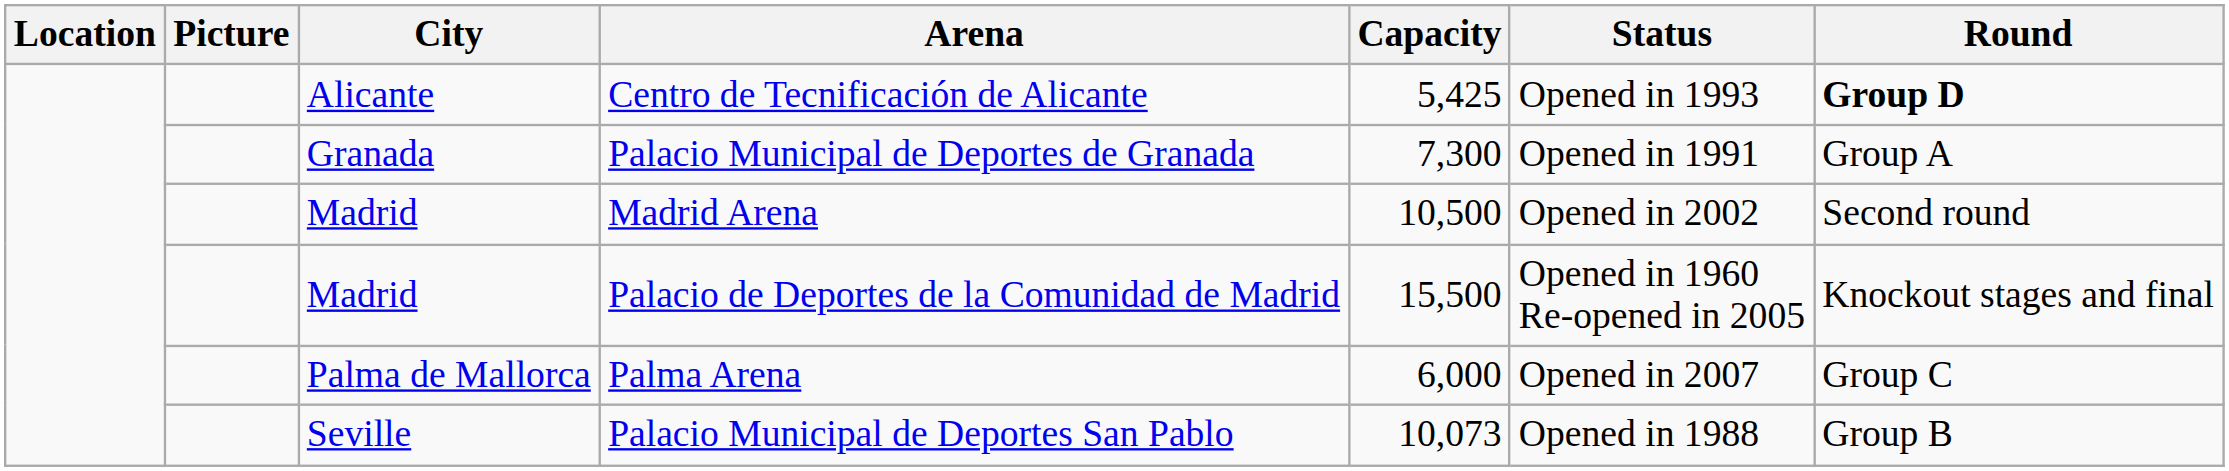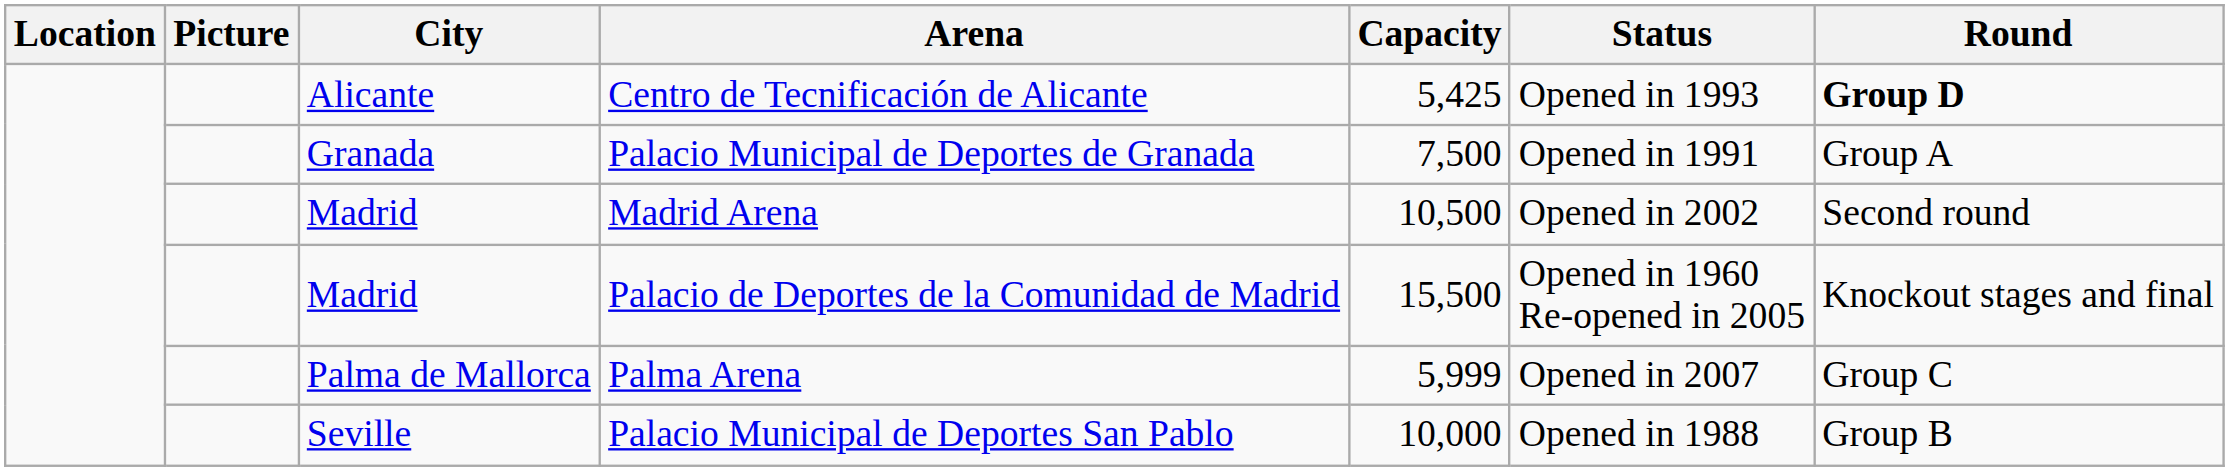 <table class="wikitable sortable">
 <tr>
 <th>Location</th>
 <th>Picture</th>
 <th>City</th>
 <th>Arena</th>
 <th style="text-align:right;">Capacity</th>
 <th>Status</th>
 <th>Round</th>
 </tr>
 <tr>
 <td rowspan=6></td>
 <td></td>
 <td><a href='#'>Alicante</a></td>
 <td><a href='#'>Centro de Tecnificación de Alicante</a></td>
 <td style="text-align:right;">5,425</td>
 <td>Opened in 1993</td>
 <td><strong>Group D</strong></td>
 </tr>
 <tr>
 <td></td>
 <td><a href='#'>Granada</a></td>
 <td><a href='#'>Palacio Municipal de Deportes de Granada</a></td>
-<td style="text-align:right;">7,300</td>
+<td style="text-align:right;">7,500</td>
 <td>Opened in 1991</td>
 <td>Group A</td>
 </tr>
 <tr>
 <td></td>
 <td><a href='#'>Madrid</a></td>
 <td><a href='#'>Madrid Arena</a></td>
 <td style="text-align:right;">10,500</td>
 <td>Opened in 2002</td>
 <td>Second round</td>
 </tr>
 <tr>
 <td></td>
 <td><a href='#'>Madrid</a></td>
 <td><a href='#'>Palacio de Deportes de la Comunidad de Madrid</a></td>
 <td style="text-align:right;">15,500</td>
 <td>Opened in 1960<br>Re-opened in 2005</td>
 <td>Knockout stages and final</td>
 </tr>
 <tr>
 <td></td>
 <td><a href='#'>Palma de Mallorca</a></td>
 <td><a href='#'>Palma Arena</a></td>
-<td style="text-align:right;">6,000</td>
+<td style="text-align:right;">5,999</td>
 <td>Opened in 2007</td>
 <td>Group C</td>
 </tr>
 <tr>
 <td></td>
 <td><a href='#'>Seville</a></td>
 <td><a href='#'>Palacio Municipal de Deportes San Pablo</a></td>
-<td style="text-align:right;">10,073</td>
+<td style="text-align:right;">10,000</td>
 <td>Opened in 1988</td>
 <td>Group B</td>
 </tr>
 </table>
